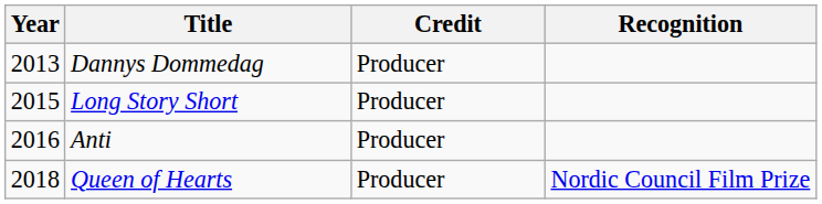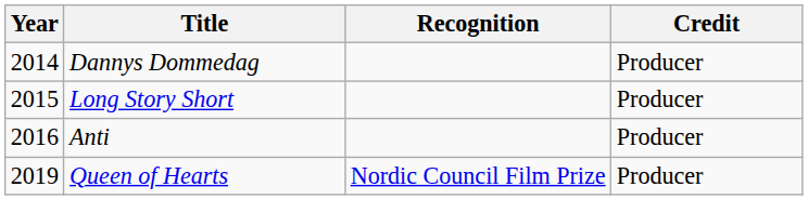 <table class="wikitable">
 <tr>
 <th>Year</th>
 <th width="180px">Title</th>
+<th>Recognition</th>
 <th width="120px">Credit</th>
-<th>Recognition</th>
 </tr>
 <tr>
-<td>2013</td>
+<td>2014</td>
 <td><em>Dannys Dommedag</em></td>
+<td></td>
 <td>Producer</td>
-<td></td>
 </tr>
 <tr>
 <td>2015</td>
 <td><em><a href='#'>Long Story Short</a></em></td>
+<td></td>
 <td>Producer</td>
-<td></td>
 </tr>
 <tr>
 <td>2016</td>
 <td><em>Anti</em></td>
+<td></td>
 <td>Producer</td>
-<td></td>
 </tr>
 <tr>
-<td>2018</td>
+<td>2019</td>
 <td><em><a href='#'>Queen of Hearts</a></em></td>
+<td><a href='#'>Nordic Council Film Prize</a></td>
 <td>Producer</td>
-<td><a href='#'>Nordic Council Film Prize</a></td>
 </tr>
 </table>
